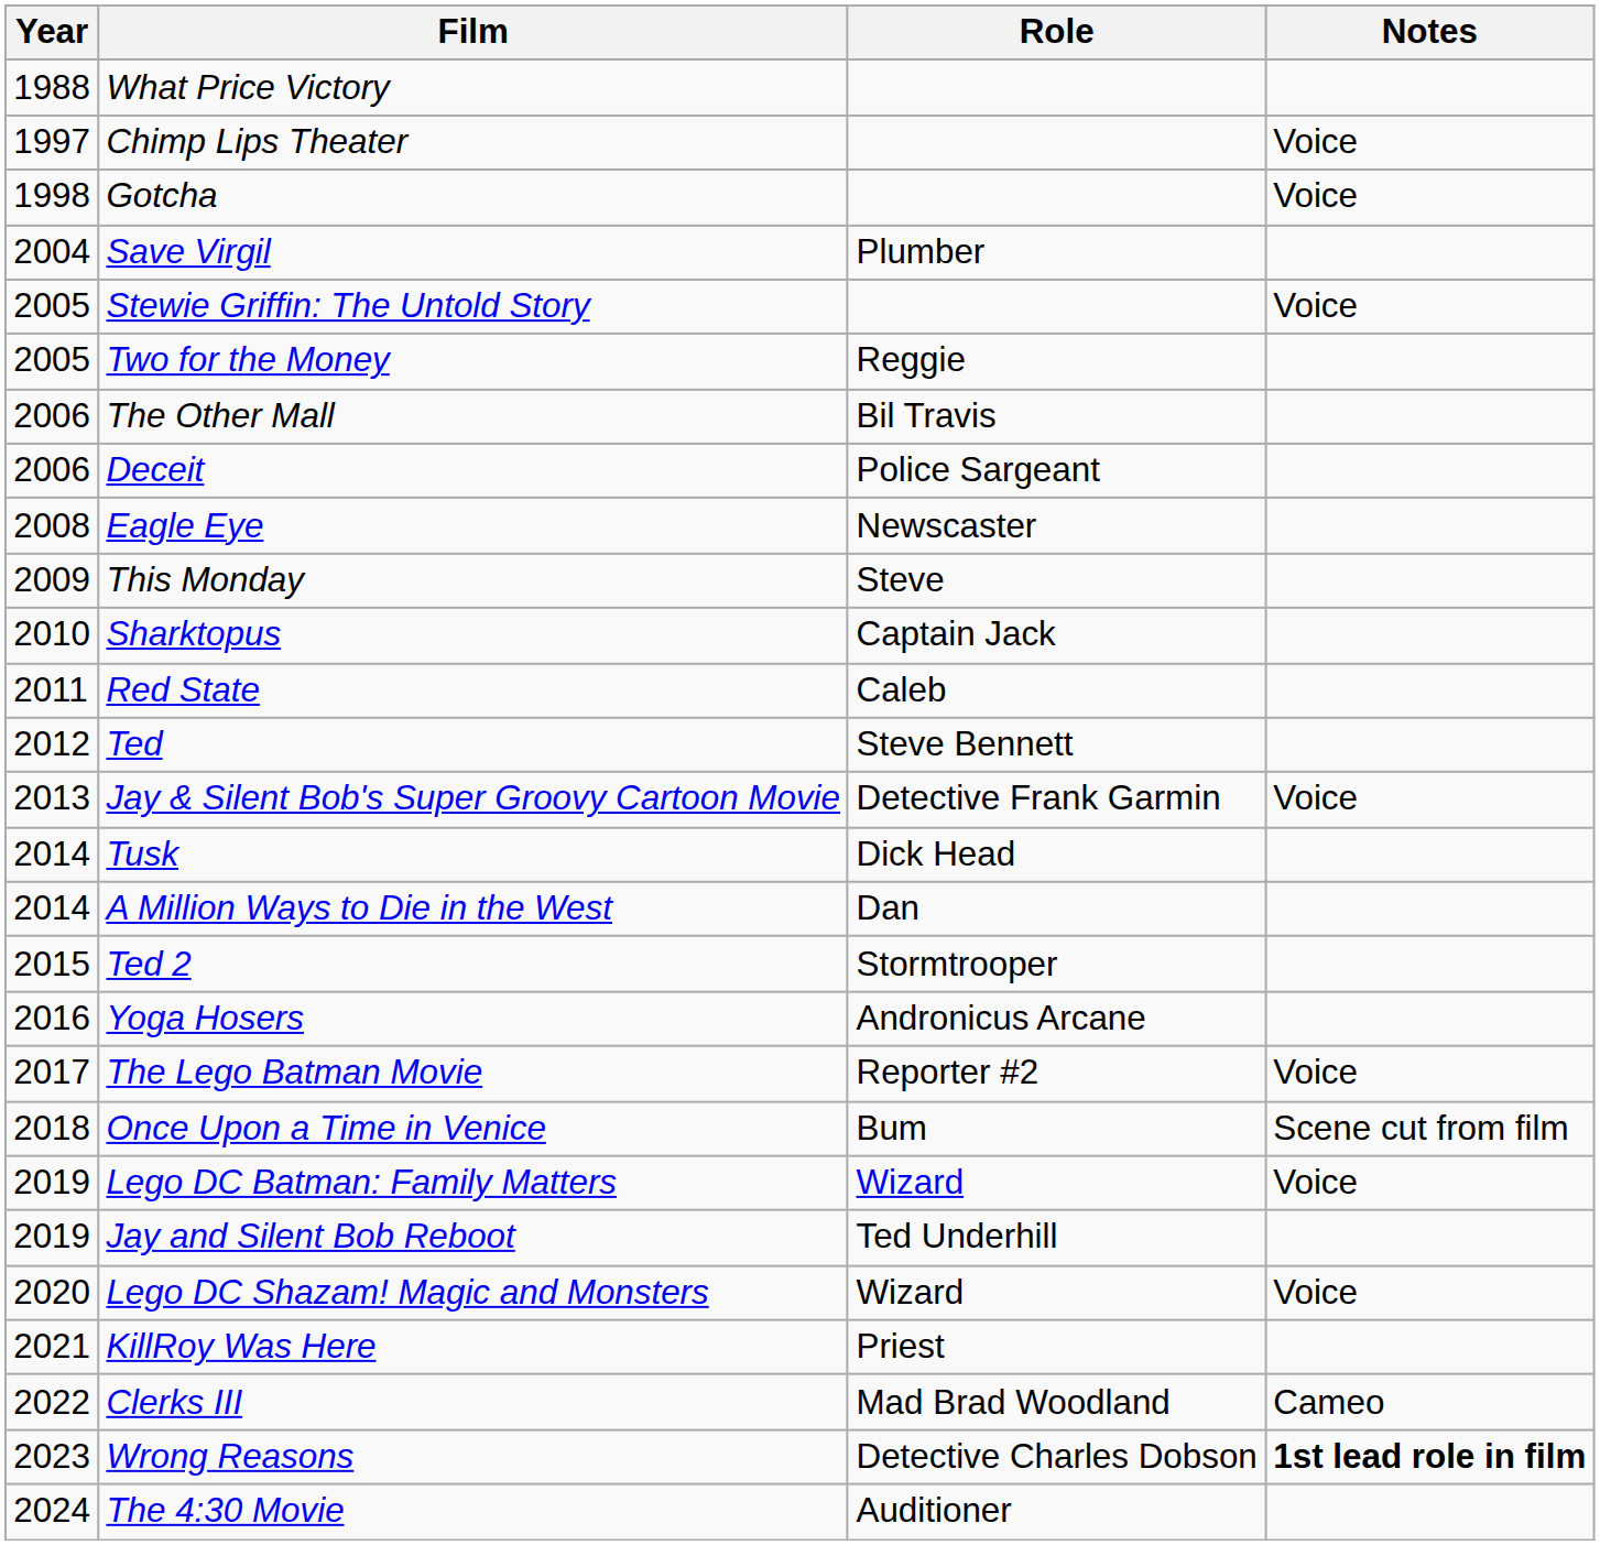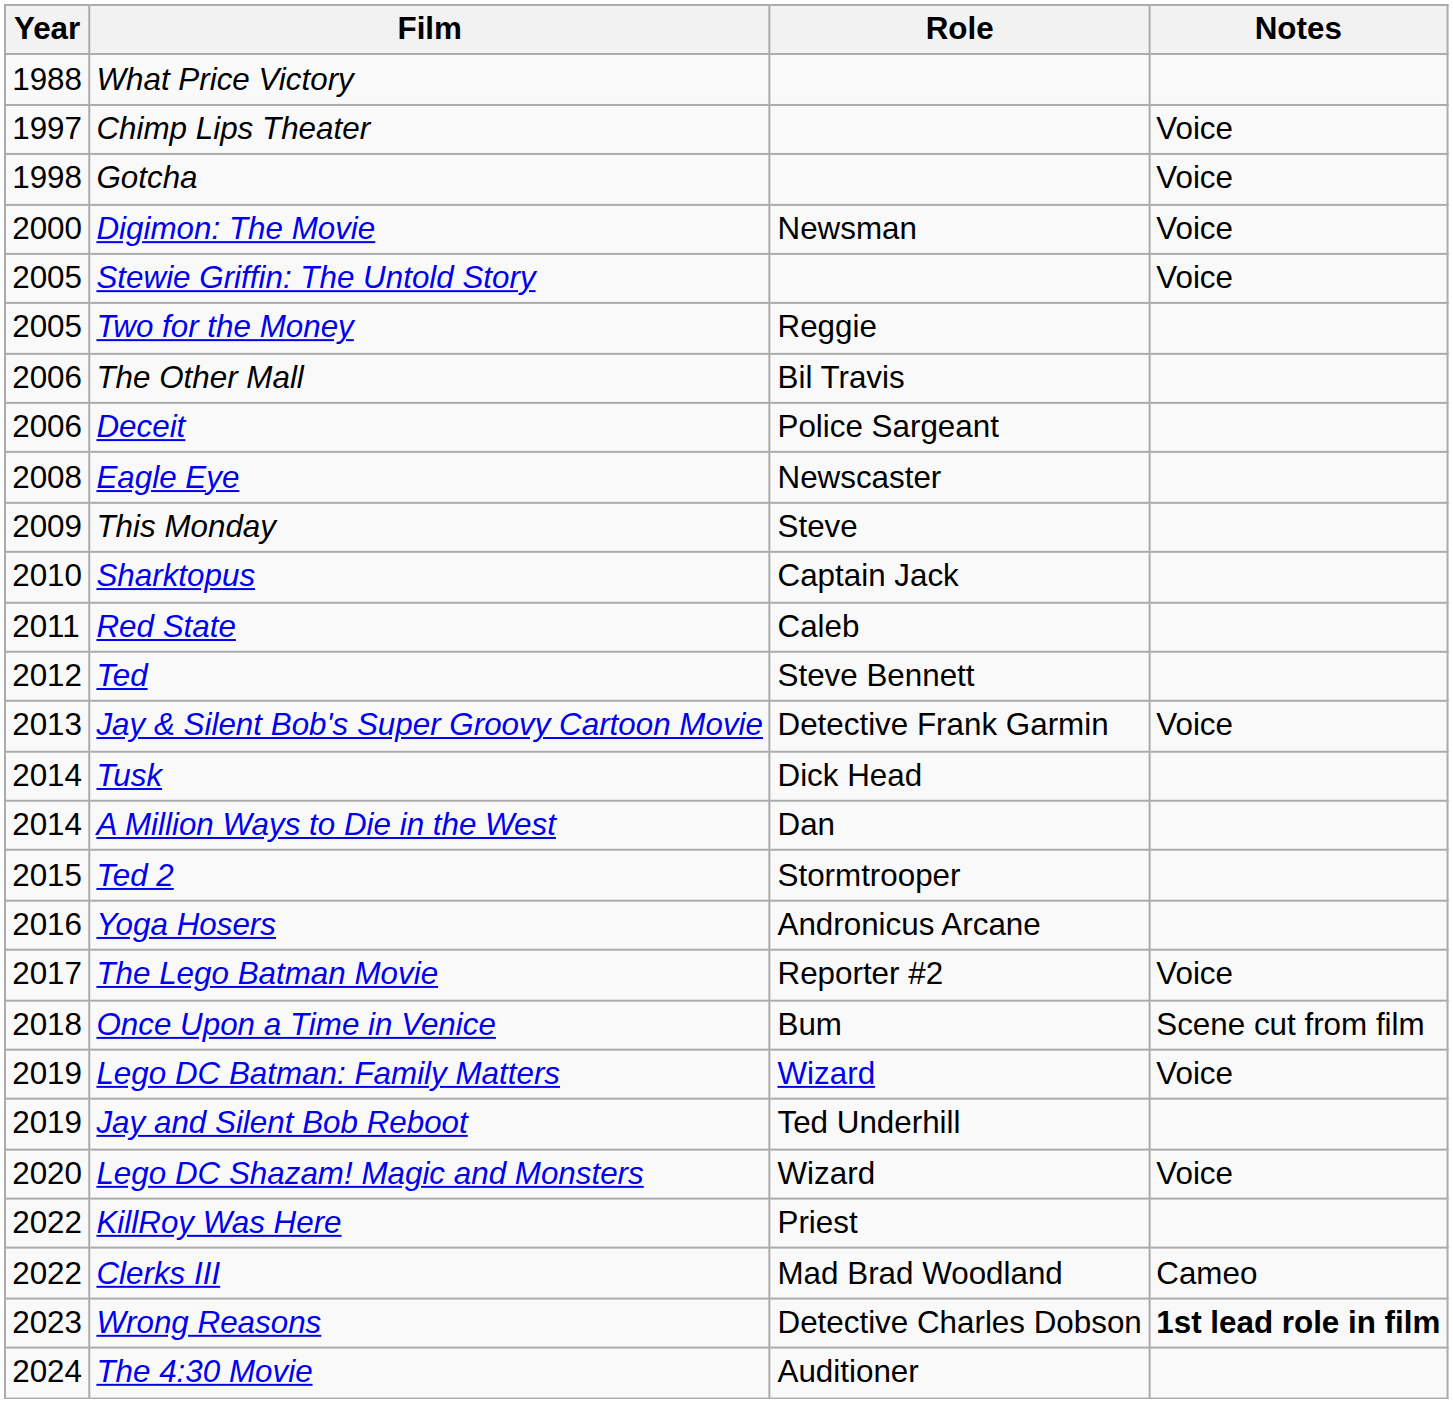 <table class="wikitable sortable">
 <tr>
 <th>Year</th>
 <th>Film</th>
 <th>Role</th>
 <th class="unsortable">Notes</th>
 </tr>
 <tr>
 <td>1988</td>
 <td><em>What Price Victory</em></td>
 <td></td>
 <td></td>
 </tr>
 <tr>
 <td>1997</td>
 <td><em>Chimp Lips Theater</em></td>
 <td></td>
 <td>Voice</td>
 </tr>
 <tr>
 <td>1998</td>
 <td><em>Gotcha</em></td>
 <td></td>
 <td>Voice</td>
 </tr>
 <tr>
-<td>2004</td>
-<td><em><a href='#'>Save Virgil</a></em></td>
-<td>Plumber</td>
-<td></td>
+<td>2000</td>
+<td><em><a href='#'>Digimon: The Movie</a></em></td>
+<td>Newsman</td>
+<td>Voice</td>
 </tr>
 <tr>
 <td>2005</td>
 <td><em><a href='#'>Stewie Griffin: The Untold Story</a></em></td>
 <td></td>
 <td>Voice</td>
 </tr>
 <tr>
 <td>2005</td>
 <td><em><a href='#'>Two for the Money</a></em></td>
 <td>Reggie</td>
 <td></td>
 </tr>
 <tr>
 <td>2006</td>
 <td><em>The Other Mall</em></td>
 <td>Bil Travis</td>
 <td></td>
 </tr>
 <tr>
 <td>2006</td>
 <td><em><a href='#'>Deceit</a></em></td>
 <td>Police Sargeant</td>
 <td></td>
 </tr>
 <tr>
 <td>2008</td>
 <td><em><a href='#'>Eagle Eye</a></em></td>
 <td>Newscaster</td>
 <td></td>
 </tr>
 <tr>
 <td>2009</td>
 <td><em>This Monday</em></td>
 <td>Steve</td>
 <td></td>
 </tr>
 <tr>
 <td>2010</td>
 <td><em><a href='#'>Sharktopus</a></em></td>
 <td>Captain Jack</td>
 <td></td>
 </tr>
 <tr>
 <td>2011</td>
 <td><em><a href='#'>Red State</a></em></td>
 <td>Caleb</td>
 <td></td>
 </tr>
 <tr>
 <td>2012</td>
 <td><em><a href='#'>Ted</a></em></td>
 <td>Steve Bennett</td>
 <td></td>
 </tr>
 <tr>
 <td>2013</td>
 <td><em><a href='#'>Jay & Silent Bob's Super Groovy Cartoon Movie</a></em></td>
 <td>Detective Frank Garmin</td>
 <td>Voice</td>
 </tr>
 <tr>
 <td>2014</td>
 <td><em><a href='#'>Tusk</a></em></td>
 <td>Dick Head</td>
 <td></td>
 </tr>
 <tr>
 <td>2014</td>
 <td><em><a href='#'>A Million Ways to Die in the West</a></em></td>
 <td>Dan</td>
 <td></td>
 </tr>
 <tr>
 <td>2015</td>
 <td><em><a href='#'>Ted 2</a></em></td>
 <td>Stormtrooper</td>
 <td></td>
 </tr>
 <tr>
 <td>2016</td>
 <td><em><a href='#'>Yoga Hosers</a></em></td>
 <td>Andronicus Arcane</td>
 <td></td>
 </tr>
 <tr>
 <td>2017</td>
 <td><em><a href='#'>The Lego Batman Movie</a></em></td>
 <td>Reporter #2</td>
 <td>Voice</td>
 </tr>
 <tr>
 <td>2018</td>
 <td><em><a href='#'>Once Upon a Time in Venice</a></em></td>
 <td>Bum</td>
 <td>Scene cut from film</td>
 </tr>
 <tr>
 <td>2019</td>
 <td><em><a href='#'>Lego DC Batman: Family Matters</a></em></td>
 <td><a href='#'>Wizard</a></td>
 <td>Voice</td>
 </tr>
 <tr>
 <td>2019</td>
 <td><em><a href='#'>Jay and Silent Bob Reboot</a></em></td>
 <td>Ted Underhill</td>
 <td></td>
 </tr>
 <tr>
 <td>2020</td>
 <td><em><a href='#'>Lego DC Shazam! Magic and Monsters</a></em></td>
 <td>Wizard</td>
 <td>Voice</td>
 </tr>
 <tr>
-<td>2021</td>
+<td>2022</td>
 <td><em><a href='#'>KillRoy Was Here</a></em></td>
 <td>Priest</td>
 <td></td>
 </tr>
 <tr>
 <td>2022</td>
 <td><em><a href='#'>Clerks III</a></em></td>
 <td>Mad Brad Woodland</td>
 <td>Cameo</td>
 </tr>
 <tr>
 <td>2023</td>
 <td><em><a href='#'>Wrong Reasons</a></em></td>
 <td>Detective Charles Dobson</td>
 <td><strong>1st lead role in film</strong></td>
 </tr>
 <tr>
 <td>2024</td>
 <td><em><a href='#'>The 4:30 Movie</a></em></td>
 <td>Auditioner</td>
 <td></td>
 </tr>
 </table>
